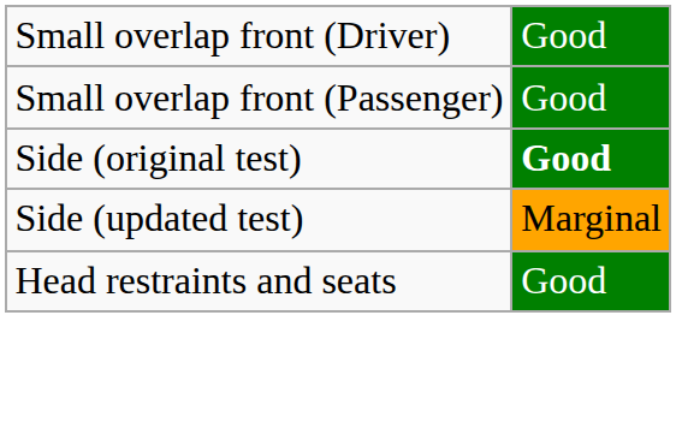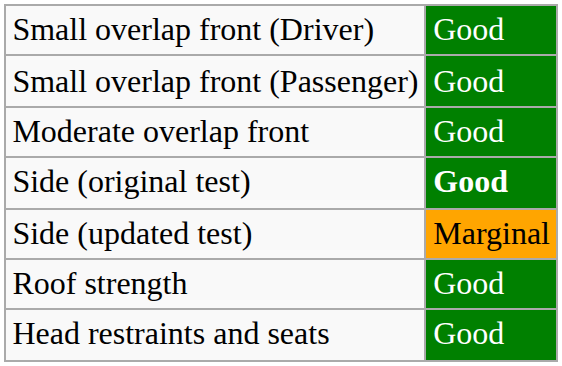 <table class="wikitable">
 <tr>
 <td>Small overlap front (Driver)</td>
 <td style="color:white;background: green">Good</td>
 </tr>
 <tr>
 <td>Small overlap front (Passenger)</td>
+<td style="color:white;background: green">Good</td>
+</tr>
+<tr>
+<td>Moderate overlap front</td>
 <td style="color:white;background: green">Good</td>
 </tr>
 <tr>
 <td>Side (original test)</td>
 <td style="color:white;background: green"><strong>Good</strong></td>
 </tr>
 <tr>
 <td>Side (updated test)</td>
 <td style="background: orange">Marginal</td>
 </tr>
 <tr>
+<td>Roof strength</td>
+<td style="color:white;background: green">Good</td>
+</tr>
+<tr>
 <td>Head restraints and seats</td>
 <td style="color:white;background: green">Good</td>
 </tr>
 <tr>
 </tr>
 </table>
